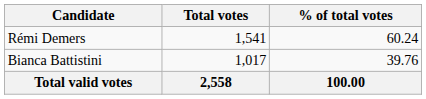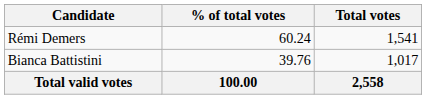 <table style="width:475px;" class="wikitable">
 <tr bgcolor="#EEEEEE">
 <th align="left">Candidate</th>
+<th align="right">% of total votes</th>
 <th align="right">Total votes</th>
-<th align="right">% of total votes</th>
 </tr>
 <tr>
 <td align="left">Rémi Demers</td>
+<td align="right">60.24</td>
 <td align="right">1,541</td>
-<td align="right">60.24</td>
 </tr>
 <tr>
 <td align="left">Bianca Battistini</td>
+<td align="right">39.76</td>
 <td align="right">1,017</td>
-<td align="right">39.76</td>
 </tr>
 <tr bgcolor="#EEEEEE">
 <th align="left">Total valid votes</th>
+<th align="right">100.00</th>
 <th align="right">2,558</th>
-<th align="right">100.00</th>
 </tr>
 </table>
